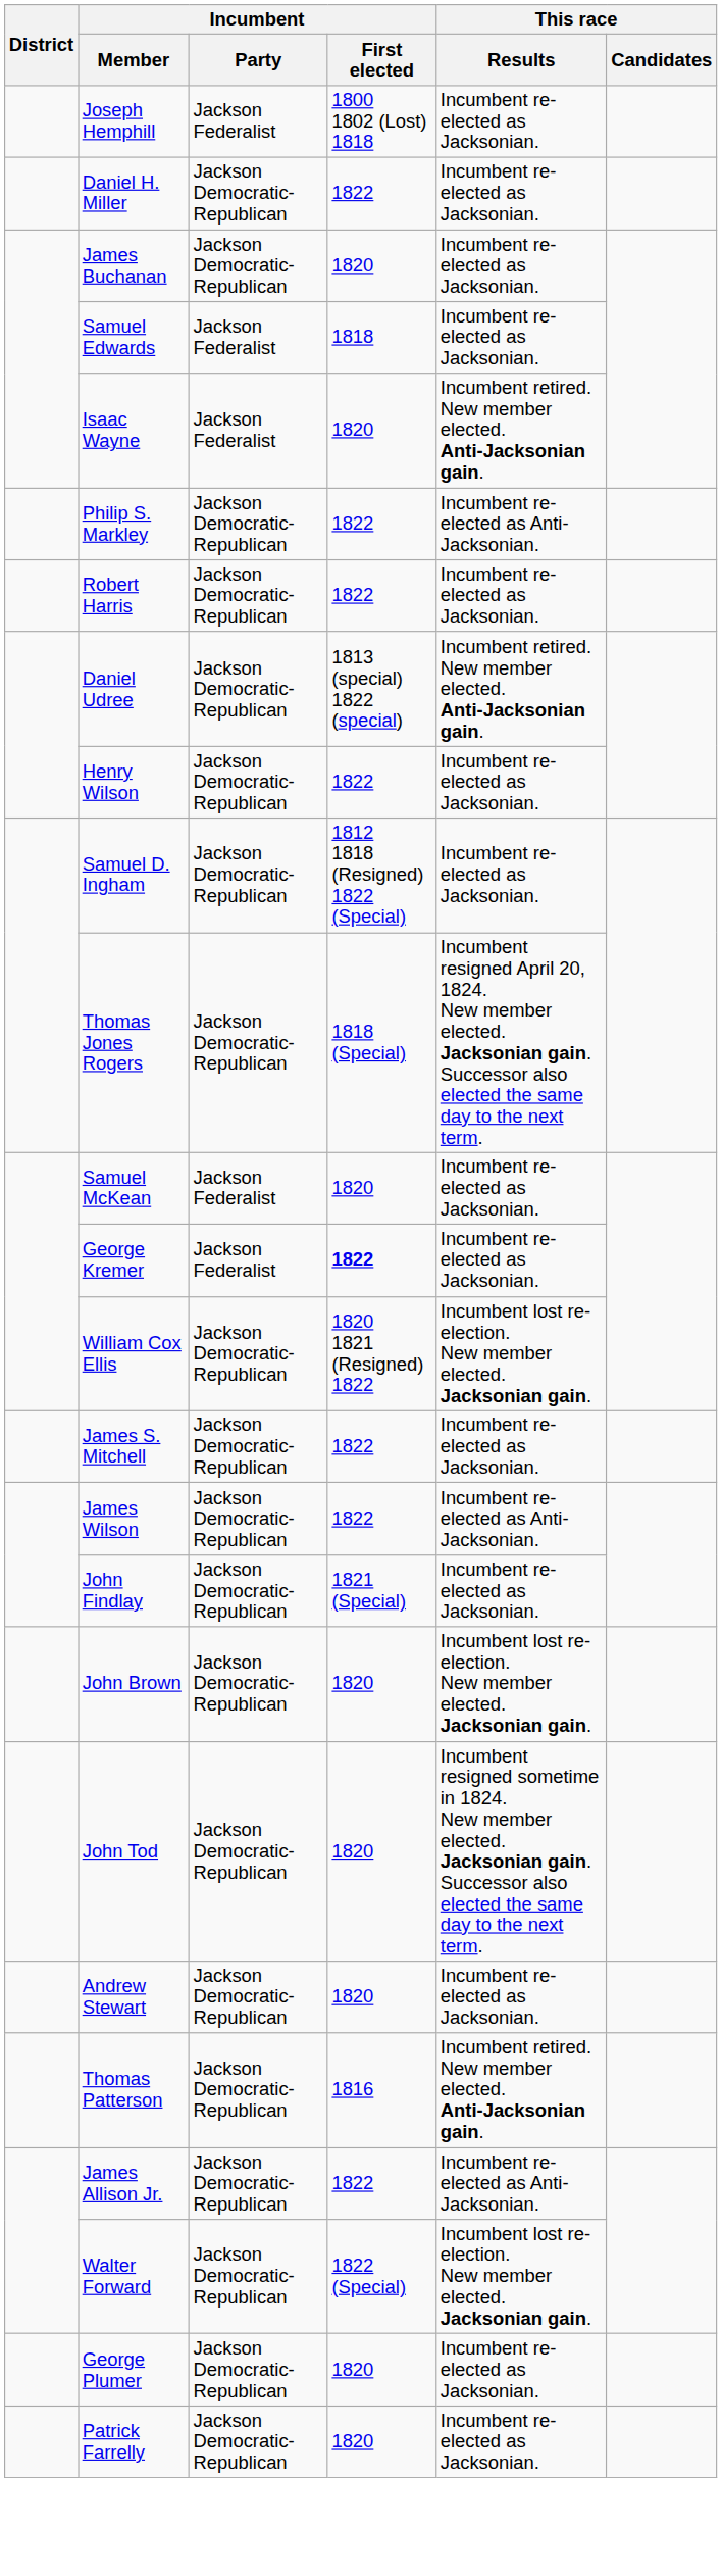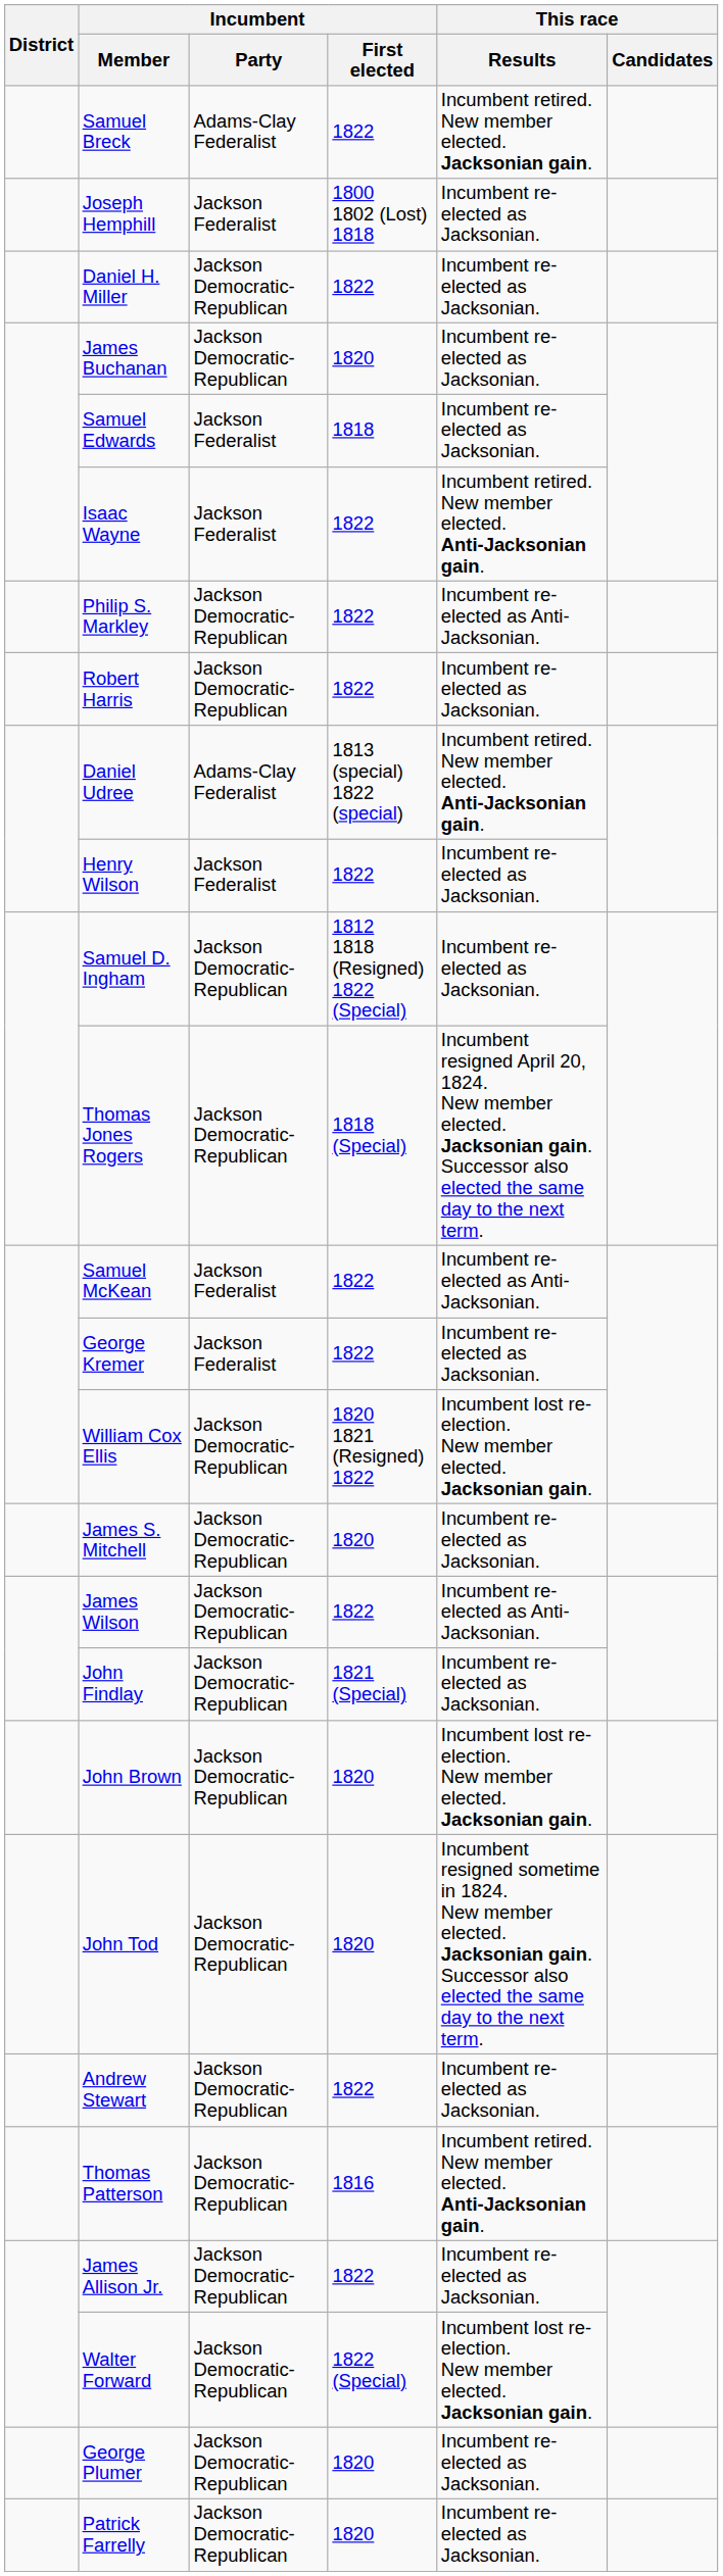 <table class=wikitable>
 <tr>
 <th rowspan=2>District</th>
 <th colspan=3>Incumbent</th>
 <th colspan=2>This race</th>
 </tr>
 <tr>
 <th>Member</th>
 <th>Party</th>
 <th>First elected</th>
 <th>Results</th>
 <th>Candidates</th>
+</tr>
+<tr>
+<td></td>
+<td><a href='#'>Samuel Breck</a></td>
+<td>Adams-Clay Federalist</td>
+<td><a href='#'>1822</a></td>
+<td>Incumbent retired.<br>New member elected.<br><strong>Jacksonian gain</strong>.</td>
+<td nowrap></td>
 </tr>
 <tr>
 <td></td>
 <td><a href='#'>Joseph Hemphill</a></td>
 <td>Jackson Federalist</td>
 <td><a href='#'>1800</a><br>1802 (Lost)<br><a href='#'>1818</a></td>
 <td>Incumbent re-elected as Jacksonian.</td>
 <td nowrap></td>
 </tr>
 <tr>
 <td></td>
 <td><a href='#'>Daniel H. Miller</a></td>
 <td>Jackson Democratic-Republican</td>
 <td><a href='#'>1822</a></td>
 <td>Incumbent re-elected as Jacksonian.</td>
 <td nowrap></td>
 </tr>
 <tr>
 <td rowspan=3><br></td>
 <td><a href='#'>James Buchanan</a></td>
 <td>Jackson Democratic-Republican</td>
 <td><a href='#'>1820</a></td>
 <td>Incumbent re-elected as Jacksonian.</td>
 <td nowrap rowspan=3></td>
 </tr>
 <tr>
 <td><a href='#'>Samuel Edwards</a></td>
 <td>Jackson Federalist</td>
 <td><a href='#'>1818</a></td>
 <td>Incumbent re-elected as Jacksonian.</td>
 </tr>
 <tr>
 <td><a href='#'>Isaac Wayne</a></td>
 <td>Jackson Federalist</td>
-<td><a href='#'>1820</a></td>
+<td><a href='#'>1822</a></td>
 <td>Incumbent retired.<br>New member elected.<br><strong>Anti-Jacksonian gain</strong>.</td>
 </tr>
 <tr>
 <td></td>
 <td><a href='#'>Philip S. Markley</a></td>
 <td>Jackson Democratic-Republican</td>
 <td><a href='#'>1822</a></td>
 <td>Incumbent re-elected as Anti-Jacksonian.</td>
 <td nowrap></td>
 </tr>
 <tr>
 <td></td>
 <td><a href='#'>Robert Harris</a></td>
 <td>Jackson Democratic-Republican</td>
 <td><a href='#'>1822</a></td>
 <td>Incumbent re-elected as Jacksonian.</td>
 <td nowrap></td>
 </tr>
 <tr>
 <td rowspan=2><br></td>
 <td><a href='#'>Daniel Udree</a></td>
-<td>Jackson Democratic-Republican</td>
+<td>Adams-Clay Federalist</td>
 <td>1813 (special)<br>1822 (<a href='#'>special</a>)</td>
 <td>Incumbent retired.<br>New member elected.<br><strong>Anti-Jacksonian gain</strong>.</td>
 <td nowrap rowspan=2></td>
 </tr>
 <tr>
 <td><a href='#'>Henry Wilson</a></td>
-<td>Jackson Democratic-Republican</td>
+<td>Jackson Federalist</td>
 <td><a href='#'>1822</a></td>
 <td>Incumbent re-elected as Jacksonian.</td>
 </tr>
 <tr>
 <td rowspan=2><br></td>
 <td><a href='#'>Samuel D. Ingham</a></td>
 <td>Jackson Democratic-Republican</td>
 <td><a href='#'>1812</a><br>1818 (Resigned)<br><a href='#'>1822 (Special)</a></td>
 <td>Incumbent re-elected as Jacksonian.</td>
 <td nowrap rowspan=2></td>
 </tr>
 <tr>
 <td><a href='#'>Thomas Jones Rogers</a></td>
 <td>Jackson Democratic-Republican</td>
 <td><a href='#'>1818 (Special)</a></td>
 <td>Incumbent resigned April 20, 1824.<br>New member elected.<br><strong>Jacksonian gain</strong>.<br>Successor also <a href='#'>elected the same day to the next term</a>.</td>
 </tr>
 <tr>
 <td rowspan=3><br></td>
 <td><a href='#'>Samuel McKean</a></td>
 <td>Jackson Federalist</td>
-<td><a href='#'>1820</a></td>
-<td>Incumbent re-elected as Jacksonian.</td>
+<td><a href='#'>1822</a></td>
+<td>Incumbent re-elected as Anti-Jacksonian.</td>
 <td nowrap rowspan=3></td>
 </tr>
 <tr>
 <td><a href='#'>George Kremer</a></td>
 <td>Jackson Federalist</td>
-<td><strong><a href='#'>1822</a></strong></td>
+<td><a href='#'>1822</a></td>
 <td>Incumbent re-elected as Jacksonian.</td>
 </tr>
 <tr>
 <td><a href='#'>William Cox Ellis</a></td>
 <td>Jackson Democratic-Republican</td>
 <td><a href='#'>1820</a><br>1821 (Resigned)<br><a href='#'>1822</a></td>
 <td>Incumbent lost re-election.<br>New member elected.<br><strong>Jacksonian gain</strong>.</td>
 </tr>
 <tr>
 <td></td>
 <td><a href='#'>James S. Mitchell</a></td>
 <td>Jackson Democratic-Republican</td>
-<td><a href='#'>1822</a></td>
+<td><a href='#'>1820</a></td>
 <td>Incumbent re-elected as Jacksonian.</td>
 <td nowrap></td>
 </tr>
 <tr>
 <td rowspan=2><br></td>
 <td><a href='#'>James Wilson</a></td>
 <td>Jackson Democratic-Republican</td>
 <td><a href='#'>1822</a></td>
 <td>Incumbent re-elected as Anti-Jacksonian.</td>
 <td nowrap rowspan=2></td>
 </tr>
 <tr>
 <td><a href='#'>John Findlay</a></td>
 <td>Jackson Democratic-Republican</td>
 <td><a href='#'>1821 (Special)</a></td>
 <td>Incumbent re-elected as Jacksonian.</td>
 </tr>
 <tr>
 <td></td>
 <td><a href='#'>John Brown</a></td>
 <td>Jackson Democratic-Republican</td>
 <td><a href='#'>1820</a></td>
 <td>Incumbent lost re-election.<br>New member elected.<br><strong>Jacksonian gain</strong>.</td>
 <td nowrap></td>
 </tr>
 <tr>
 <td></td>
 <td><a href='#'>John Tod</a></td>
 <td>Jackson Democratic-Republican</td>
 <td><a href='#'>1820</a></td>
 <td>Incumbent resigned sometime in 1824.<br>New member elected.<br><strong>Jacksonian gain</strong>.<br>Successor also <a href='#'>elected the same day to the next term</a>.</td>
 <td nowrap></td>
 </tr>
 <tr>
 <td></td>
 <td><a href='#'>Andrew Stewart</a></td>
 <td>Jackson Democratic-Republican</td>
-<td><a href='#'>1820</a></td>
+<td><a href='#'>1822</a></td>
 <td>Incumbent re-elected as Jacksonian.</td>
 <td nowrap></td>
 </tr>
 <tr>
 <td></td>
 <td><a href='#'>Thomas Patterson</a></td>
 <td>Jackson Democratic-Republican</td>
 <td><a href='#'>1816</a></td>
 <td>Incumbent retired.<br>New member elected.<br><strong>Anti-Jacksonian gain</strong>.</td>
 <td nowrap></td>
 </tr>
 <tr>
 <td rowspan=2><br></td>
 <td><a href='#'>James Allison Jr.</a></td>
 <td>Jackson Democratic-Republican</td>
 <td><a href='#'>1822</a></td>
-<td>Incumbent re-elected as Anti-Jacksonian.</td>
+<td>Incumbent re-elected as Jacksonian.</td>
 <td nowrap rowspan=2></td>
 </tr>
 <tr>
 <td><a href='#'>Walter Forward</a></td>
 <td>Jackson Democratic-Republican</td>
 <td><a href='#'>1822 (Special)</a></td>
 <td>Incumbent lost re-election.<br>New member elected.<br><strong>Jacksonian gain</strong>.</td>
 </tr>
 <tr>
 <td></td>
 <td><a href='#'>George Plumer</a></td>
 <td>Jackson Democratic-Republican</td>
 <td><a href='#'>1820</a></td>
 <td>Incumbent re-elected as Jacksonian.</td>
 <td nowrap></td>
 </tr>
 <tr>
 <td></td>
 <td><a href='#'>Patrick Farrelly</a></td>
 <td>Jackson Democratic-Republican</td>
 <td><a href='#'>1820</a></td>
 <td>Incumbent re-elected as Jacksonian.</td>
 <td nowrap></td>
 </tr>
 </table>
